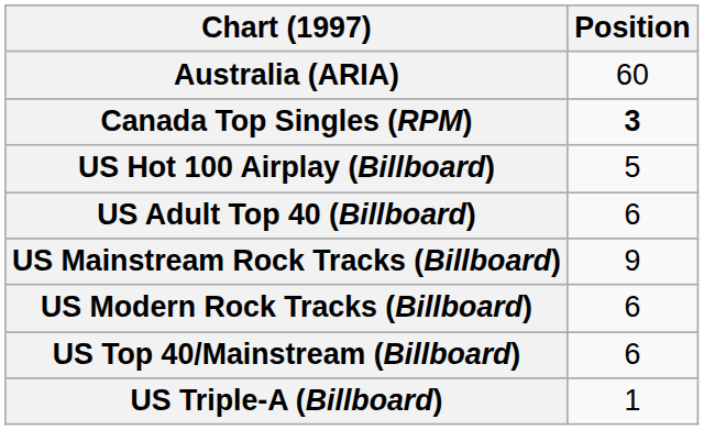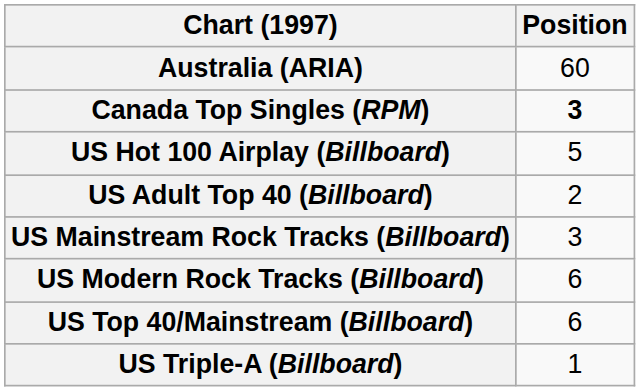 <table class="wikitable sortable plainrowheaders" style="text-align:center">
 <tr>
 <th>Chart (1997)</th>
 <th>Position</th>
 </tr>
 <tr>
 <th scope="row">Australia (ARIA)</th>
 <td>60</td>
 </tr>
 <tr>
 <th scope="row">Canada Top Singles (<em>RPM</em>)</th>
 <td><strong>3</strong></td>
 </tr>
 <tr>
 <th scope="row">US Hot 100 Airplay (<em>Billboard</em>)</th>
 <td>5</td>
 </tr>
 <tr>
 <th scope="row">US Adult Top 40 (<em>Billboard</em>)</th>
-<td>6</td>
+<td>2</td>
 </tr>
 <tr>
 <th scope="row">US Mainstream Rock Tracks (<em>Billboard</em>)</th>
-<td>9</td>
+<td>3</td>
 </tr>
 <tr>
 <th scope="row">US Modern Rock Tracks (<em>Billboard</em>)</th>
 <td>6</td>
 </tr>
 <tr>
 <th scope="row">US Top 40/Mainstream (<em>Billboard</em>)</th>
 <td>6</td>
 </tr>
 <tr>
 <th scope="row">US Triple-A (<em>Billboard</em>)</th>
 <td>1</td>
 </tr>
 </table>
